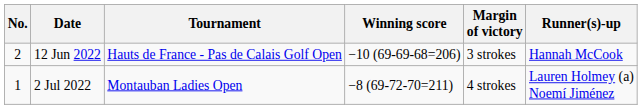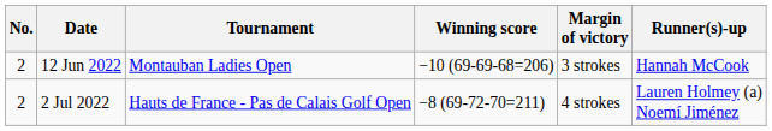 <table class="wikitable" style="font-size:95%;">
 <tr>
 <th>No.</th>
 <th>Date</th>
 <th>Tournament</th>
 <th>Winning score</th>
 <th>Margin<br>of victory</th>
 <th>Runner(s)-up</th>
 </tr>
 <tr>
 <td align=center>2</td>
 <td>12 Jun <a href='#'>2022</a></td>
-<td><a href='#'>Hauts de France - Pas de Calais Golf Open</a></td>
+<td><a href='#'>Montauban Ladies Open</a></td>
 <td>−10 (69-69-68=206)</td>
 <td>3 strokes</td>
 <td> <a href='#'>Hannah McCook</a></td>
 </tr>
 <tr>
-<td align=center>1</td>
+<td align=center>2</td>
 <td>2 Jul 2022</td>
-<td><a href='#'>Montauban Ladies Open</a></td>
+<td><a href='#'>Hauts de France - Pas de Calais Golf Open</a></td>
 <td>−8 (69-72-70=211)</td>
 <td>4 strokes</td>
 <td> <a href='#'>Lauren Holmey</a> (a)<br> <a href='#'>Noemí Jiménez</a></td>
 </tr>
 </table>
